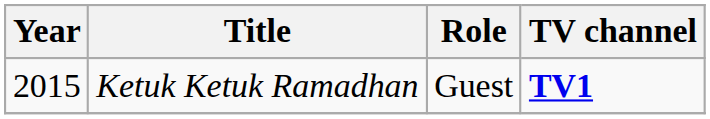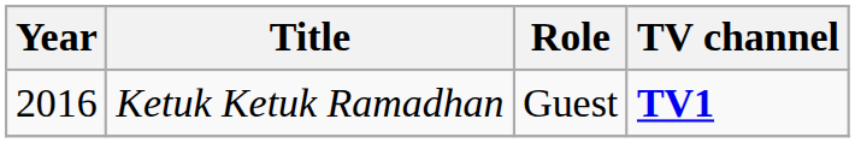 <table class="wikitable">
 <tr>
 <th>Year</th>
 <th>Title</th>
 <th>Role</th>
 <th>TV channel</th>
 </tr>
 <tr>
-<td>2015</td>
+<td>2016</td>
 <td><em>Ketuk Ketuk Ramadhan</em></td>
 <td>Guest</td>
 <td><strong><a href='#'>TV1</a></strong></td>
 </tr>
 <tr>
 </tr>
 </table>
